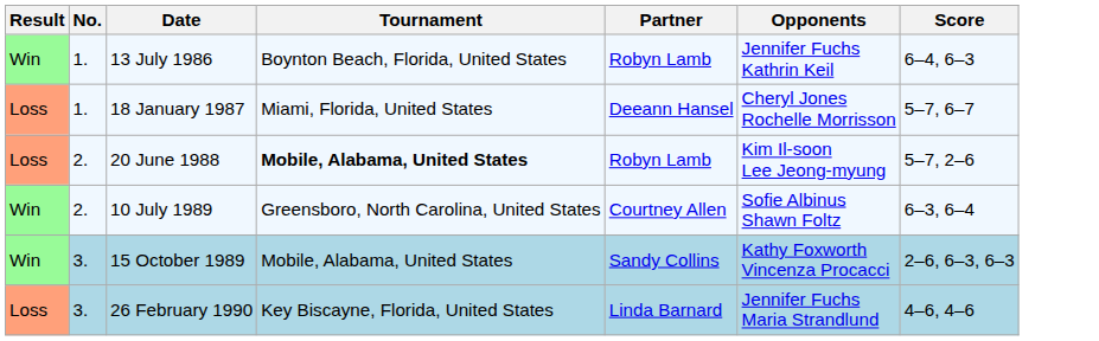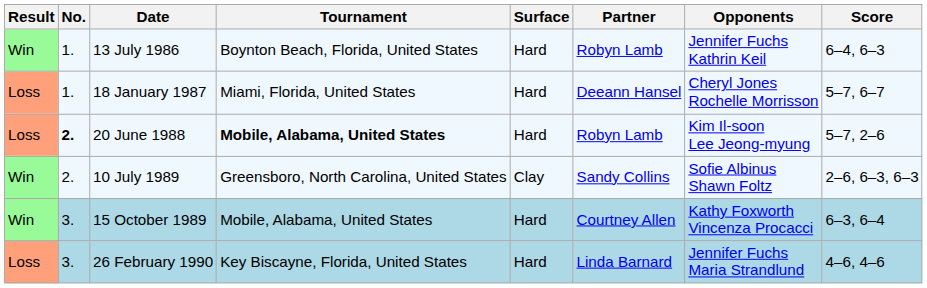 <table class="sortable wikitable" style=font-size:97%>
 <tr>
 <th>Result</th>
 <th>No.</th>
 <th>Date</th>
 <th>Tournament</th>
+<th>Surface</th>
 <th>Partner</th>
 <th>Opponents</th>
 <th>Score</th>
 </tr>
 <tr style="background:#f0f8ff;">
 <td style="background:#98fb98;">Win</td>
 <td>1.</td>
 <td>13 July 1986</td>
 <td>Boynton Beach, Florida, United States</td>
+<td>Hard</td>
 <td> <a href='#'>Robyn Lamb</a></td>
 <td> <a href='#'>Jennifer Fuchs</a> <br>  <a href='#'>Kathrin Keil</a></td>
 <td>6–4, 6–3</td>
 </tr>
 <tr style="background:#f0f8ff;">
 <td style="background:#ffa07a;">Loss</td>
 <td>1.</td>
 <td>18 January 1987</td>
 <td>Miami, Florida, United States</td>
+<td>Hard</td>
 <td> <a href='#'>Deeann Hansel</a></td>
 <td> <a href='#'>Cheryl Jones</a> <br>  <a href='#'>Rochelle Morrisson</a></td>
 <td>5–7, 6–7</td>
 </tr>
 <tr bgcolor="#f0f8ff">
 <td style="background:#ffa07a;">Loss</td>
-<td>2.</td>
+<td><strong>2.</strong></td>
 <td>20 June 1988</td>
 <td><strong>Mobile, Alabama, United States</strong></td>
+<td>Hard</td>
 <td> <a href='#'>Robyn Lamb</a></td>
 <td> <a href='#'>Kim Il-soon</a> <br>  <a href='#'>Lee Jeong-myung</a></td>
 <td>5–7, 2–6</td>
 </tr>
 <tr style="background:#f0f8ff;">
 <td style="background:#98fb98;">Win</td>
 <td>2.</td>
 <td>10 July 1989</td>
 <td>Greensboro, North Carolina, United States</td>
-<td> <a href='#'>Courtney Allen</a></td>
+<td>Clay</td>
+<td> <a href='#'>Sandy Collins</a></td>
 <td> <a href='#'>Sofie Albinus</a> <br>  <a href='#'>Shawn Foltz</a></td>
-<td>6–3, 6–4</td>
+<td>2–6, 6–3, 6–3</td>
 </tr>
 <tr style="background:lightblue;">
 <td style="background:#98fb98;">Win</td>
 <td>3.</td>
 <td>15 October 1989</td>
 <td>Mobile, Alabama, United States</td>
-<td> <a href='#'>Sandy Collins</a></td>
+<td>Hard</td>
+<td> <a href='#'>Courtney Allen</a></td>
 <td> <a href='#'>Kathy Foxworth</a> <br>  <a href='#'>Vincenza Procacci</a></td>
-<td>2–6, 6–3, 6–3</td>
+<td>6–3, 6–4</td>
 </tr>
 <tr style="background:lightblue;">
 <td style="background:#ffa07a;">Loss</td>
 <td>3.</td>
 <td>26 February 1990</td>
 <td>Key Biscayne, Florida, United States</td>
+<td>Hard</td>
 <td> <a href='#'>Linda Barnard</a></td>
 <td> <a href='#'>Jennifer Fuchs</a> <br>  <a href='#'>Maria Strandlund</a></td>
 <td>4–6, 4–6</td>
 </tr>
 </table>
